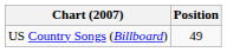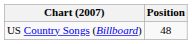 <table class="wikitable sortable">
 <tr>
 <th scope="col">Chart (2007)</th>
 <th scope="col">Position</th>
 </tr>
 <tr>
 <td>US <a href='#'>Country Songs</a> (<em><a href='#'>Billboard</a></em>)</td>
-<td align="center">49</td>
+<td align="center">48</td>
 </tr>
 </table>
